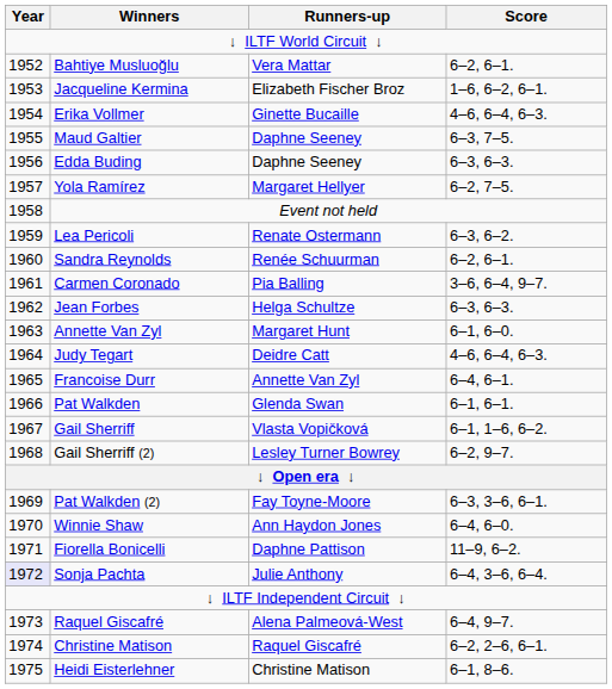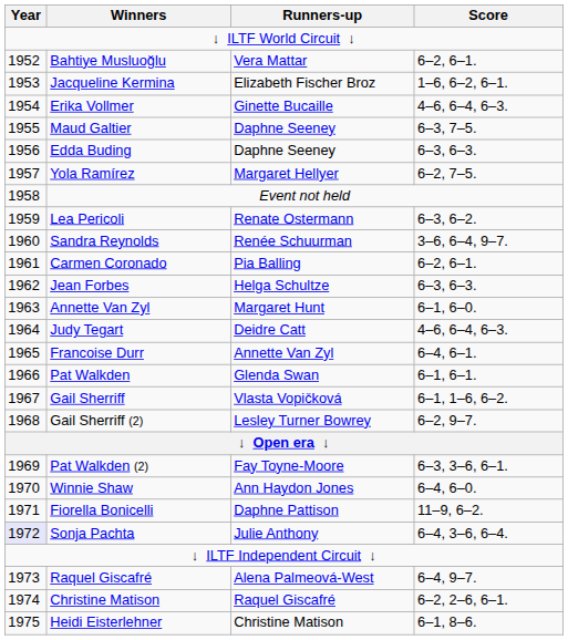 <table class="wikitable">
 <tr>
 <th style="width:40px">Year</th>
 <th style="width:200px">Winners</th>
 <th style="width:200px">Runners-up</th>
 <th style="width:160px" class="unsortable">Score</th>
 </tr>
 <tr>
 <td colspan=4 align=center>↓  <a href='#'>ILTF World Circuit</a>  ↓</td>
 </tr>
 <tr>
 <td>1952</td>
 <td> <a href='#'>Bahtiye Musluoğlu</a></td>
 <td> <a href='#'>Vera Mattar</a></td>
 <td>6–2, 6–1.</td>
 </tr>
 <tr>
 <td>1953</td>
 <td> <a href='#'>Jacqueline Kermina</a></td>
 <td> Elizabeth Fischer Broz</td>
 <td>1–6, 6–2, 6–1.</td>
 </tr>
 <tr>
 <td>1954</td>
 <td> <a href='#'>Erika Vollmer</a></td>
 <td> <a href='#'>Ginette Bucaille</a></td>
 <td>4–6, 6–4, 6–3.</td>
 </tr>
 <tr>
 <td>1955</td>
 <td> <a href='#'>Maud Galtier</a></td>
 <td> <a href='#'>Daphne Seeney</a></td>
 <td>6–3, 7–5.</td>
 </tr>
 <tr>
 <td>1956</td>
 <td> <a href='#'>Edda Buding</a></td>
 <td> Daphne Seeney</td>
 <td>6–3, 6–3.</td>
 </tr>
 <tr>
 <td>1957</td>
 <td> <a href='#'>Yola Ramírez</a></td>
 <td> <a href='#'>Margaret Hellyer</a></td>
 <td>6–2, 7–5.</td>
 </tr>
 <tr>
 <td>1958</td>
 <td colspan=4 align=center><em>Event not held</em></td>
 </tr>
 <tr>
 <td>1959</td>
 <td> <a href='#'>Lea Pericoli</a></td>
 <td> <a href='#'>Renate Ostermann</a></td>
 <td>6–3, 6–2.</td>
 </tr>
 <tr>
 <td>1960</td>
 <td> <a href='#'>Sandra Reynolds</a></td>
 <td> <a href='#'>Renée Schuurman</a></td>
-<td>6–2, 6–1.</td>
+<td>3–6, 6–4, 9–7.</td>
 </tr>
 <tr>
 <td>1961</td>
 <td> <a href='#'>Carmen Coronado</a></td>
 <td> <a href='#'>Pia Balling</a></td>
-<td>3–6, 6–4, 9–7.</td>
+<td>6–2, 6–1.</td>
 </tr>
 <tr>
 <td>1962</td>
 <td> <a href='#'>Jean Forbes</a></td>
 <td> <a href='#'>Helga Schultze</a></td>
 <td>6–3, 6–3.</td>
 </tr>
 <tr>
 <td>1963</td>
 <td> <a href='#'>Annette Van Zyl</a></td>
 <td> <a href='#'>Margaret Hunt</a></td>
 <td>6–1, 6–0.</td>
 </tr>
 <tr>
 <td>1964</td>
 <td> <a href='#'>Judy Tegart</a></td>
 <td> <a href='#'>Deidre Catt</a></td>
 <td>4–6, 6–4, 6–3.</td>
 </tr>
 <tr>
 <td>1965</td>
 <td> <a href='#'>Francoise Durr</a></td>
 <td> <a href='#'>Annette Van Zyl</a></td>
 <td>6–4, 6–1.</td>
 </tr>
 <tr>
 <td>1966</td>
 <td> <a href='#'>Pat Walkden</a></td>
 <td> <a href='#'>Glenda Swan</a></td>
 <td>6–1, 6–1.</td>
 </tr>
 <tr>
 <td>1967</td>
 <td> <a href='#'>Gail Sherriff</a></td>
 <td> <a href='#'>Vlasta Vopičková</a></td>
 <td>6–1, 1–6, 6–2.</td>
 </tr>
 <tr>
 <td>1968</td>
 <td> Gail Sherriff <small>(2)</small></td>
 <td> <a href='#'>Lesley Turner Bowrey</a></td>
 <td>6–2, 9–7.</td>
 </tr>
 <tr>
 <th colspan=4 align=center>↓  <a href='#'>Open era</a>  ↓</th>
 </tr>
 <tr>
 <td>1969</td>
 <td> <a href='#'>Pat Walkden</a> <small>(2)</small></td>
 <td> <a href='#'>Fay Toyne-Moore</a></td>
 <td>6–3, 3–6, 6–1.</td>
 </tr>
 <tr>
 <td>1970</td>
 <td> <a href='#'>Winnie Shaw</a></td>
 <td> <a href='#'>Ann Haydon Jones</a></td>
 <td>6–4, 6–0.</td>
 </tr>
 <tr>
 <td>1971</td>
 <td> <a href='#'>Fiorella Bonicelli</a></td>
 <td> <a href='#'>Daphne Pattison</a></td>
 <td>11–9, 6–2.</td>
 </tr>
 <tr>
 <td style="background: lavender;">1972</td>
 <td> <a href='#'>Sonja Pachta</a></td>
 <td> <a href='#'>Julie Anthony</a></td>
 <td>6–4, 3–6, 6–4.</td>
 </tr>
 <tr>
 <td colspan=4 align=center>↓  <a href='#'>ILTF Independent Circuit</a>  ↓</td>
 </tr>
 <tr>
 <td>1973</td>
 <td> <a href='#'>Raquel Giscafré</a></td>
 <td> <a href='#'>Alena Palmeová-West</a></td>
 <td>6–4, 9–7.</td>
 </tr>
 <tr>
 <td>1974</td>
 <td> <a href='#'>Christine Matison</a></td>
 <td> <a href='#'>Raquel Giscafré</a></td>
 <td>6–2, 2–6, 6–1.</td>
 </tr>
 <tr>
 <td>1975</td>
 <td> <a href='#'>Heidi Eisterlehner</a></td>
 <td> Christine Matison</td>
 <td>6–1, 8–6.</td>
 </tr>
 </table>
